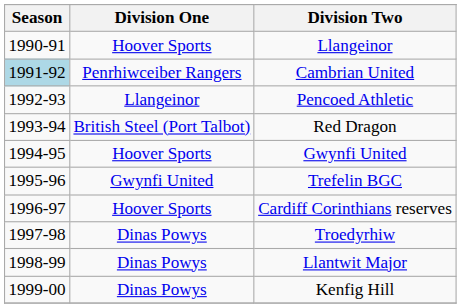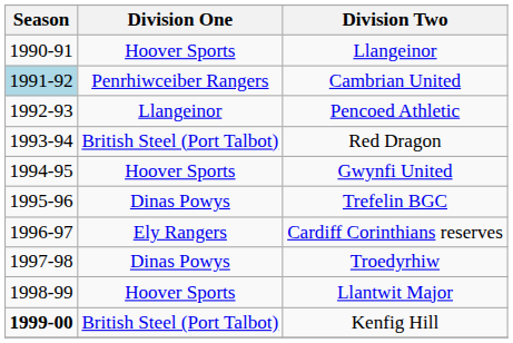 <table class="wikitable" style="text-align: center">
 <tr>
 </tr>
 <tr>
 <th>Season</th>
 <th>Division One</th>
 <th>Division Two</th>
 </tr>
 <tr>
 <td>1990-91</td>
 <td><a href='#'>Hoover Sports</a></td>
 <td><a href='#'>Llangeinor</a></td>
 </tr>
 <tr>
 <td style="background: lightblue;">1991-92</td>
 <td><a href='#'>Penrhiwceiber Rangers</a></td>
 <td><a href='#'>Cambrian United</a></td>
 </tr>
 <tr>
 <td>1992-93</td>
 <td><a href='#'>Llangeinor</a></td>
 <td><a href='#'>Pencoed Athletic</a></td>
 </tr>
 <tr>
 <td>1993-94</td>
 <td><a href='#'>British Steel (Port Talbot)</a></td>
 <td>Red Dragon</td>
 </tr>
 <tr>
 <td>1994-95</td>
 <td><a href='#'>Hoover Sports</a></td>
 <td><a href='#'>Gwynfi United</a></td>
 </tr>
 <tr>
 <td>1995-96</td>
-<td><a href='#'>Gwynfi United</a></td>
+<td><a href='#'>Dinas Powys</a></td>
 <td><a href='#'>Trefelin BGC</a></td>
 </tr>
 <tr>
 <td>1996-97</td>
-<td><a href='#'>Hoover Sports</a></td>
+<td><a href='#'>Ely Rangers</a></td>
 <td><a href='#'>Cardiff Corinthians</a> reserves</td>
 </tr>
 <tr>
 <td>1997-98</td>
 <td><a href='#'>Dinas Powys</a></td>
 <td><a href='#'>Troedyrhiw</a></td>
 </tr>
 <tr>
 <td>1998-99</td>
-<td><a href='#'>Dinas Powys</a></td>
+<td><a href='#'>Hoover Sports</a></td>
 <td><a href='#'>Llantwit Major</a></td>
 </tr>
 <tr>
-<td>1999-00</td>
-<td><a href='#'>Dinas Powys</a></td>
+<td><strong>1999-00</strong></td>
+<td><a href='#'>British Steel (Port Talbot)</a></td>
 <td>Kenfig Hill</td>
 </tr>
 <tr>
 </tr>
 </table>
